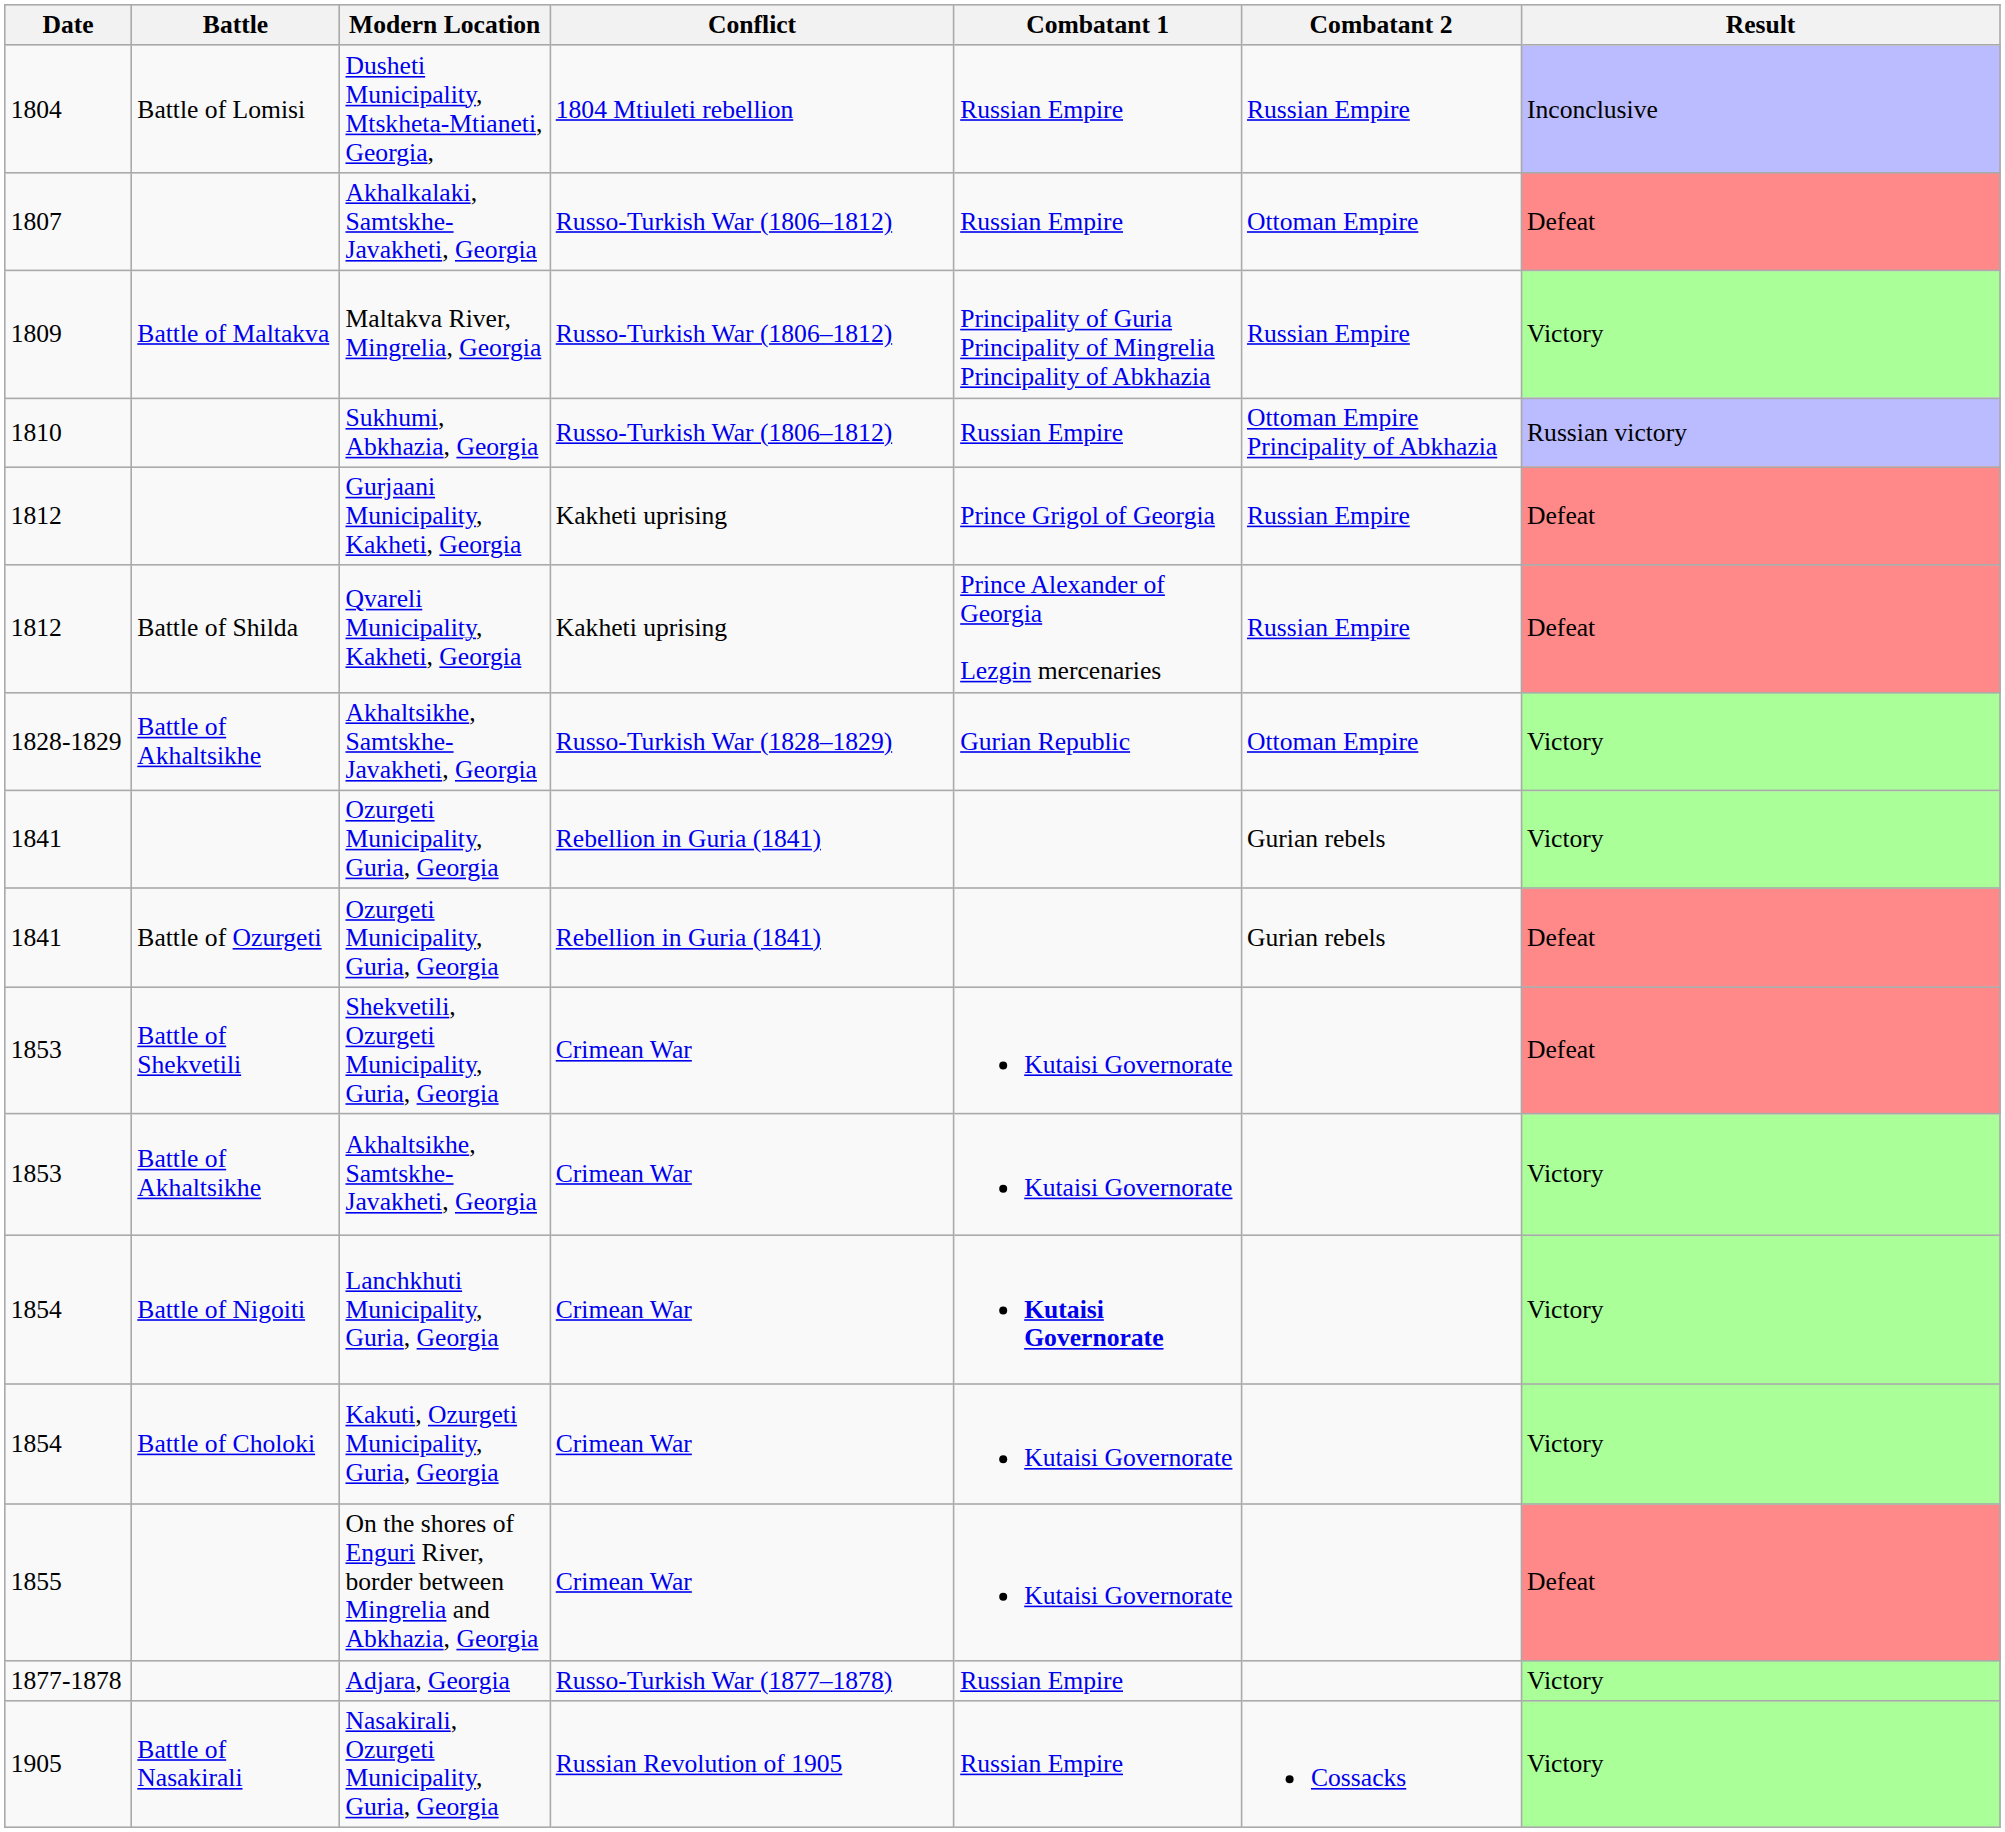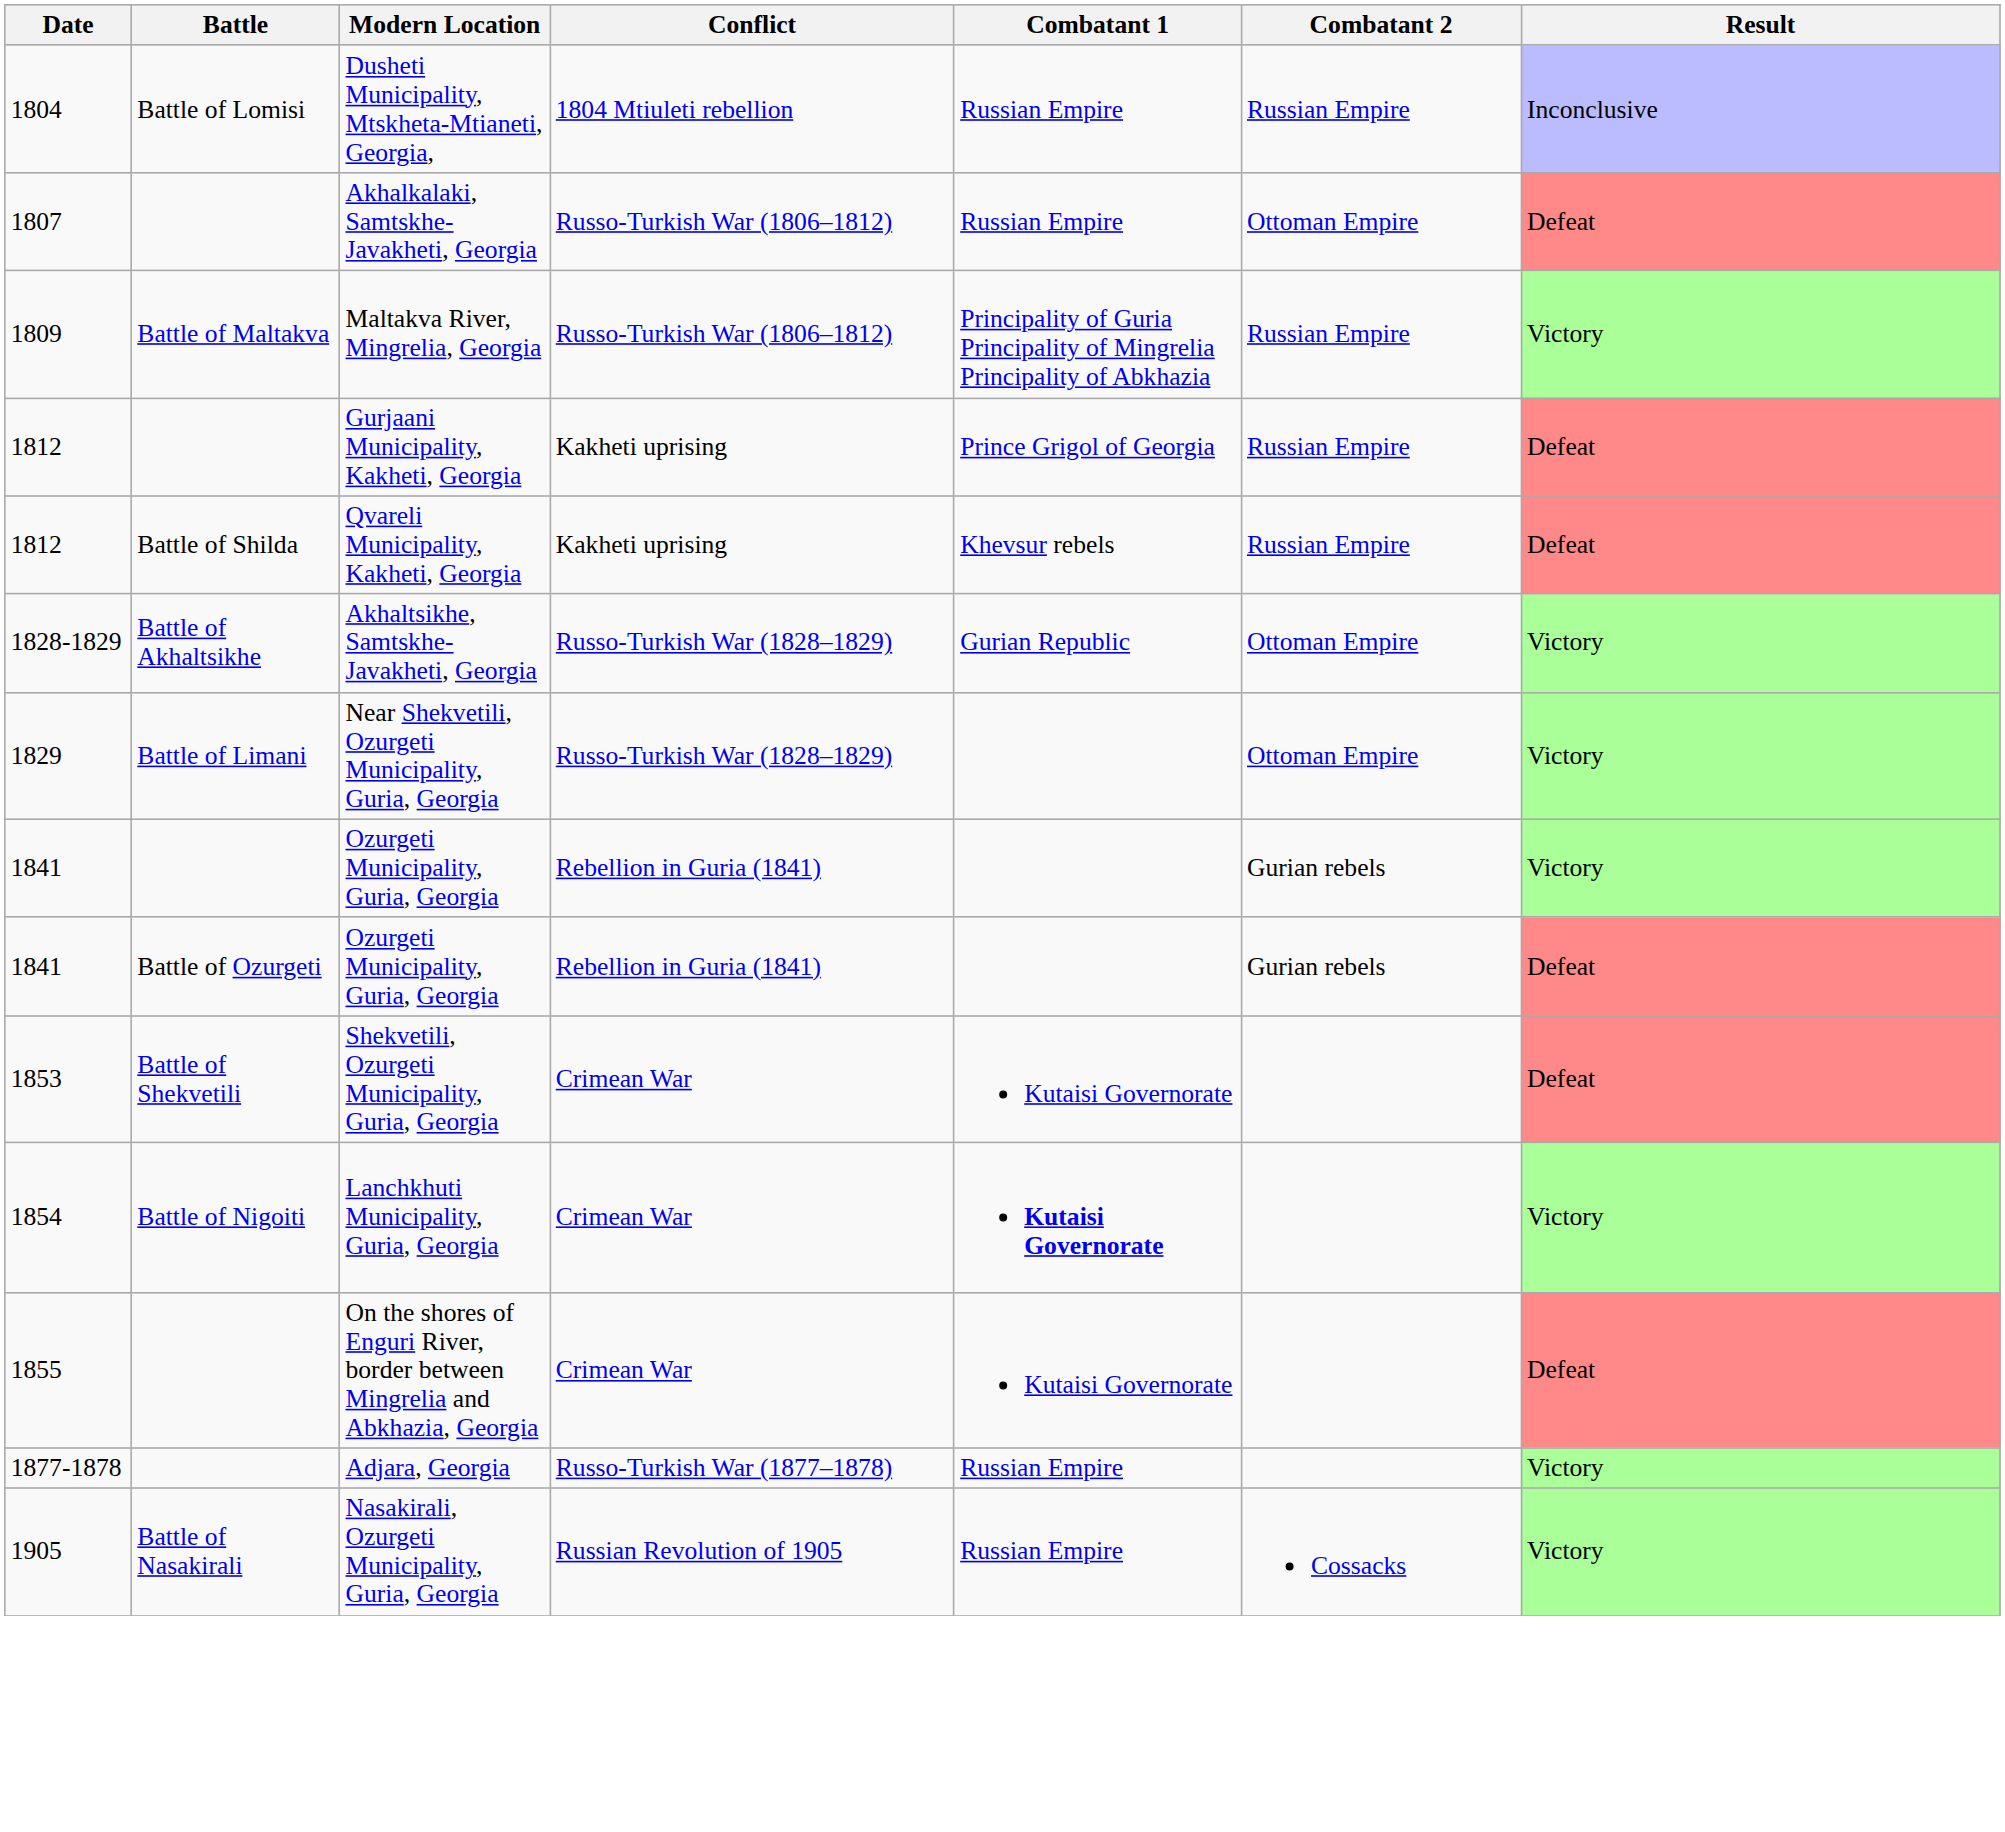 <table class="wikitable" style="text-align: left;">
 <tr>
 <th width="78px">Date</th>
 <th width="131px">Battle</th>
 <th width="131px">Modern Location</th>
 <th width="277px">Conflict</th>
 <th width="180px">Combatant 1</th>
 <th width="180px">Combatant 2</th>
 <th width="330px">Result</th>
 </tr>
 <tr>
 <td>1804</td>
 <td>Battle of Lomisi</td>
 <td><a href='#'>Dusheti Municipality</a>, <a href='#'>Mtskheta-Mtianeti</a>, <a href='#'>Georgia</a>, </td>
 <td><a href='#'>1804 Mtiuleti rebellion</a></td>
 <td> <a href='#'>Russian Empire</a></td>
 <td> <a href='#'>Russian Empire</a></td>
 <td style="background:#BBF">Inconclusive</td>
 </tr>
 <tr>
 <td>1807</td>
 <td></td>
 <td><a href='#'>Akhalkalaki</a>, <a href='#'>Samtskhe-Javakheti</a>, <a href='#'>Georgia</a> </td>
 <td><a href='#'>Russo-Turkish War (1806–1812)</a></td>
 <td> <a href='#'>Russian Empire</a></td>
 <td> <a href='#'>Ottoman Empire</a></td>
 <td style="background:#F88">Defeat</td>
 </tr>
 <tr>
 <td>1809</td>
 <td><a href='#'>Battle of Maltakva</a></td>
 <td>Maltakva River, <a href='#'>Mingrelia</a>, <a href='#'>Georgia</a> </td>
 <td><a href='#'>Russo-Turkish War (1806–1812)</a></td>
 <td><br> <a href='#'>Principality of Guria</a><br> <a href='#'>Principality of Mingrelia</a><br> <a href='#'>Principality of Abkhazia</a></td>
 <td> <a href='#'>Russian Empire</a></td>
 <td style="background:#AF9">Victory</td>
 </tr>
 <tr>
-<td>1810</td>
-<td></td>
-<td><a href='#'>Sukhumi</a>, <a href='#'>Abkhazia</a>, <a href='#'>Georgia</a> </td>
-<td><a href='#'>Russo-Turkish War (1806–1812)</a></td>
-<td> <a href='#'>Russian Empire</a></td>
-<td> <a href='#'>Ottoman Empire</a><br> <a href='#'>Principality of Abkhazia</a></td>
-<td style="background:#BBF">Russian victory</td>
-</tr>
-<tr>
 <td>1812</td>
 <td></td>
 <td><a href='#'>Gurjaani Municipality</a>, <a href='#'>Kakheti</a>, <a href='#'>Georgia</a> </td>
 <td>Kakheti uprising</td>
 <td><a href='#'>Prince Grigol of Georgia</a></td>
 <td> <a href='#'>Russian Empire</a></td>
 <td style="background:#F88">Defeat</td>
 </tr>
 <tr>
 <td>1812</td>
 <td>Battle of Shilda</td>
 <td><a href='#'>Qvareli Municipality</a>, <a href='#'>Kakheti</a>, <a href='#'>Georgia</a> </td>
 <td>Kakheti uprising</td>
-<td><a href='#'>Prince Alexander of Georgia</a><br><br><a href='#'>Lezgin</a> mercenaries</td>
+<td><a href='#'>Khevsur</a> rebels</td>
 <td> <a href='#'>Russian Empire</a></td>
 <td style="background:#F88">Defeat</td>
 </tr>
 <tr>
 <td>1828-1829</td>
 <td><a href='#'>Battle of Akhaltsikhe</a></td>
 <td><a href='#'>Akhaltsikhe</a>, <a href='#'>Samtskhe-Javakheti</a>, <a href='#'>Georgia</a> </td>
 <td><a href='#'>Russo-Turkish War (1828–1829)</a></td>
 <td><a href='#'>Gurian Republic</a></td>
+<td> <a href='#'>Ottoman Empire</a></td>
+<td style="background:#AF9">Victory</td>
+</tr>
+<tr>
+<td>1829</td>
+<td><a href='#'>Battle of Limani</a></td>
+<td>Near <a href='#'>Shekvetili</a>, <a href='#'>Ozurgeti Municipality</a>, <a href='#'>Guria</a>, <a href='#'>Georgia</a> </td>
+<td><a href='#'>Russo-Turkish War (1828–1829)</a></td>
+<td></td>
 <td> <a href='#'>Ottoman Empire</a></td>
 <td style="background:#AF9">Victory</td>
 </tr>
 <tr>
 <td>1841</td>
 <td></td>
 <td><a href='#'>Ozurgeti Municipality</a>, <a href='#'>Guria</a>, <a href='#'>Georgia</a> </td>
 <td><a href='#'>Rebellion in Guria (1841)</a></td>
 <td></td>
 <td>Gurian rebels</td>
 <td style="background:#AF9">Victory</td>
 </tr>
 <tr>
 <td>1841</td>
 <td>Battle of <a href='#'>Ozurgeti</a></td>
 <td><a href='#'>Ozurgeti Municipality</a>, <a href='#'>Guria</a>, <a href='#'>Georgia</a> </td>
 <td><a href='#'>Rebellion in Guria (1841)</a></td>
 <td></td>
 <td>Gurian rebels</td>
 <td style="background:#F88">Defeat</td>
 </tr>
 <tr>
 <td>1853</td>
 <td><a href='#'>Battle of Shekvetili</a></td>
 <td><a href='#'>Shekvetili</a>, <a href='#'>Ozurgeti Municipality</a>, <a href='#'>Guria</a>, <a href='#'>Georgia</a> </td>
 <td><a href='#'>Crimean War</a></td>
 <td><br><ul><li> <a href='#'>Kutaisi Governorate</a></li></ul></td>
 <td></td>
 <td style="background:#F88">Defeat</td>
 </tr>
 <tr>
-<td>1853</td>
-<td><a href='#'>Battle of Akhaltsikhe</a></td>
-<td><a href='#'>Akhaltsikhe</a>, <a href='#'>Samtskhe-Javakheti</a>, <a href='#'>Georgia</a> </td>
-<td><a href='#'>Crimean War</a></td>
-<td><br><ul><li> <a href='#'>Kutaisi Governorate</a></li></ul></td>
-<td></td>
-<td style="background:#AF9">Victory</td>
-</tr>
-<tr>
 <td>1854</td>
 <td><a href='#'>Battle of Nigoiti</a></td>
 <td><a href='#'>Lanchkhuti Municipality</a>, <a href='#'>Guria</a>, <a href='#'>Georgia</a> </td>
 <td><a href='#'>Crimean War</a></td>
 <td><strong><br><ul><li> <a href='#'>Kutaisi Governorate</a></li></ul></strong></td>
-<td></td>
-<td style="background:#AF9">Victory</td>
-</tr>
-<tr>
-<td>1854</td>
-<td><a href='#'>Battle of Choloki</a></td>
-<td><a href='#'>Kakuti</a>, <a href='#'>Ozurgeti Municipality</a>, <a href='#'>Guria</a>, <a href='#'>Georgia</a> </td>
-<td><a href='#'>Crimean War</a></td>
-<td><br><ul><li> <a href='#'>Kutaisi Governorate</a></li></ul></td>
 <td></td>
 <td style="background:#AF9">Victory</td>
 </tr>
 <tr>
 <td>1855</td>
 <td></td>
 <td>On the shores of <a href='#'>Enguri</a> River, border between <a href='#'>Mingrelia</a> and <a href='#'>Abkhazia</a>, <a href='#'>Georgia</a> </td>
 <td><a href='#'>Crimean War</a></td>
 <td><br><ul><li> <a href='#'>Kutaisi Governorate</a></li></ul></td>
 <td></td>
 <td style="background:#F88">Defeat</td>
 </tr>
 <tr>
 <td>1877-1878</td>
 <td></td>
 <td><a href='#'>Adjara</a>, <a href='#'>Georgia</a> </td>
 <td><a href='#'>Russo-Turkish War (1877–1878)</a></td>
 <td> <a href='#'>Russian Empire</a></td>
 <td></td>
 <td style="background:#AF9">Victory</td>
 </tr>
 <tr>
 <td>1905</td>
 <td><a href='#'>Battle of Nasakirali</a></td>
 <td><a href='#'>Nasakirali</a>, <a href='#'>Ozurgeti Municipality</a>, <a href='#'>Guria</a>, <a href='#'>Georgia</a> </td>
 <td><a href='#'>Russian Revolution of 1905</a></td>
 <td> <a href='#'>Russian Empire</a></td>
 <td><br><ul><li><a href='#'>Cossacks</a></li></ul></td>
 <td style="background:#AF9">Victory</td>
 </tr>
 </table>
